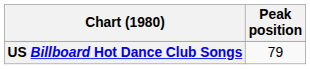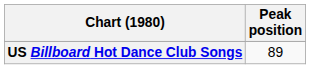 <table class="wikitable sortable plainrowheaders" style="text-align:center">
 <tr>
 <th>Chart (1980)</th>
 <th>Peak<br>position</th>
 </tr>
 <tr>
 </tr>
 <tr>
 </tr>
 <tr>
 <th scope="row">US <a href='#'><em>Billboard</em> Hot Dance Club Songs</a></th>
-<td>79</td>
+<td>89</td>
 </tr>
 </table>
